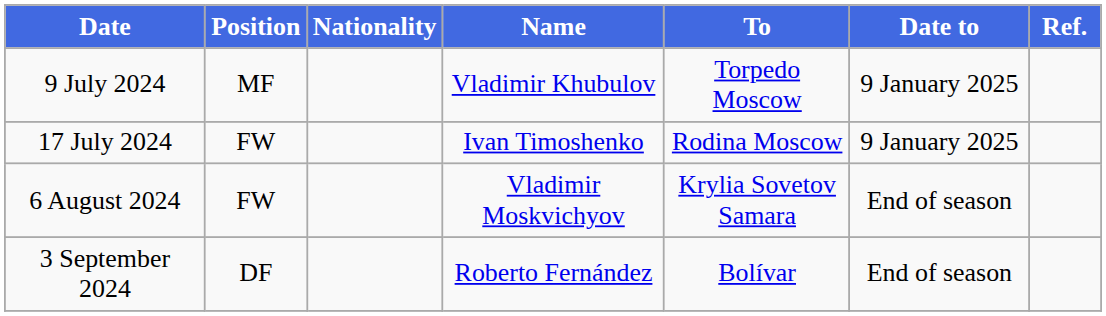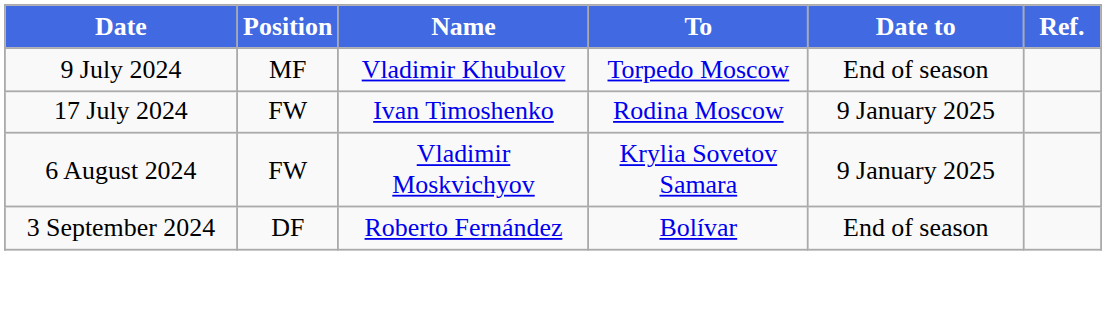 <table class="wikitable"  style="text-align:center; font-size:90%; ">
 <tr>
 <th style="background:#4169E1; color:white; width:200px;">Date</th>
 <th style="background:#4169E1; color:white; width:50px;">Position</th>
-<th style="background:#4169E1; color:white; width:50px;">Nationality</th>
 <th style="background:#4169E1; color:white; width:200px;">Name</th>
 <th style="background:#4169E1; color:white; width:200px;">To</th>
 <th style="background:#4169E1; color:white; width:200px;">Date to</th>
 <th style="background:#4169E1; color:white; width:50px;">Ref.</th>
 </tr>
 <tr>
 <td>9 July 2024</td>
 <td>MF</td>
-<td></td>
 <td><a href='#'>Vladimir Khubulov</a></td>
 <td><a href='#'>Torpedo Moscow</a></td>
-<td>9 January 2025</td>
+<td>End of season</td>
 <td></td>
 </tr>
 <tr>
 <td>17 July 2024</td>
 <td>FW</td>
-<td></td>
 <td><a href='#'>Ivan Timoshenko</a></td>
 <td><a href='#'>Rodina Moscow</a></td>
 <td>9 January 2025</td>
 <td></td>
 </tr>
 <tr>
 <td>6 August 2024</td>
 <td>FW</td>
-<td></td>
 <td><a href='#'>Vladimir Moskvichyov</a></td>
 <td><a href='#'>Krylia Sovetov Samara</a></td>
-<td>End of season</td>
+<td>9 January 2025</td>
 <td></td>
 </tr>
 <tr>
 <td>3 September 2024</td>
 <td>DF</td>
-<td></td>
 <td><a href='#'>Roberto Fernández</a></td>
 <td><a href='#'>Bolívar</a></td>
 <td>End of season</td>
 <td></td>
 </tr>
 </table>
